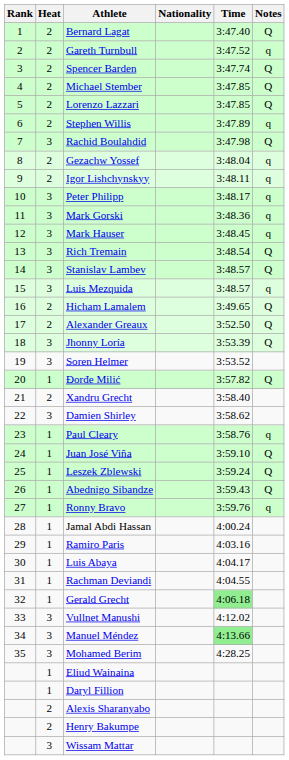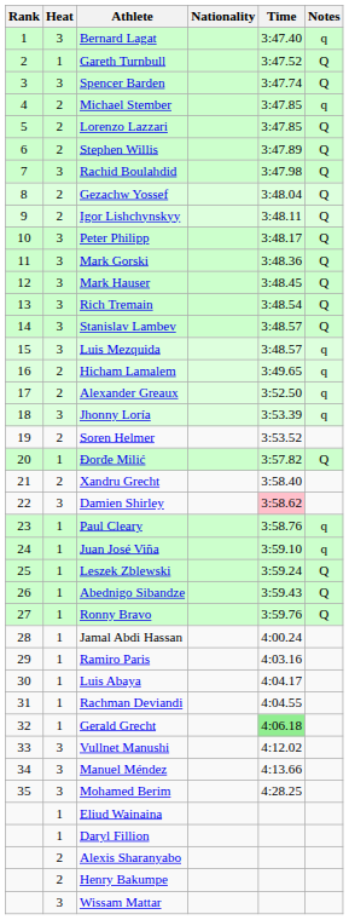 <table class="wikitable sortable" style="text-align:center;font-size:95%">
 <tr>
 <th>Rank</th>
 <th>Heat</th>
 <th>Athlete</th>
 <th>Nationality</th>
 <th>Time</th>
 <th>Notes</th>
 </tr>
 <tr bgcolor=ccffcc>
 <td>1</td>
-<td>2</td>
+<td>3</td>
 <td align="left"><a href='#'>Bernard Lagat</a></td>
 <td align=left></td>
 <td>3:47.40</td>
+<td>q</td>
+</tr>
+<tr bgcolor=ccffcc>
+<td>2</td>
+<td>1</td>
+<td align="left"><a href='#'>Gareth Turnbull</a></td>
+<td align=left></td>
+<td>3:47.52</td>
 <td>Q</td>
 </tr>
 <tr bgcolor=ccffcc>
-<td>2</td>
-<td>2</td>
-<td align="left"><a href='#'>Gareth Turnbull</a></td>
-<td align=left></td>
-<td>3:47.52</td>
-<td>q</td>
-</tr>
-<tr bgcolor=ccffcc>
 <td>3</td>
-<td>2</td>
+<td>3</td>
 <td align="left"><a href='#'>Spencer Barden</a></td>
 <td align=left></td>
 <td>3:47.74</td>
 <td>Q</td>
 </tr>
 <tr bgcolor=ccffcc>
 <td>4</td>
 <td>2</td>
 <td align="left"><a href='#'>Michael Stember</a></td>
 <td align=left></td>
 <td>3:47.85</td>
-<td>Q</td>
+<td>q</td>
 </tr>
 <tr bgcolor=ccffcc>
 <td>5</td>
 <td>2</td>
 <td align="left"><a href='#'>Lorenzo Lazzari</a></td>
 <td align=left></td>
 <td>3:47.85</td>
 <td>Q</td>
 </tr>
 <tr bgcolor=ccffcc>
 <td>6</td>
 <td>2</td>
 <td align="left"><a href='#'>Stephen Willis</a></td>
 <td align=left></td>
 <td>3:47.89</td>
-<td>q</td>
+<td>Q</td>
 </tr>
 <tr bgcolor=ccffcc>
 <td>7</td>
 <td>3</td>
 <td align="left"><a href='#'>Rachid Boulahdid</a></td>
 <td align=left></td>
 <td>3:47.98</td>
 <td>Q</td>
 </tr>
 <tr bgcolor=ddffdd>
 <td>8</td>
 <td>2</td>
 <td align="left"><a href='#'>Gezachw Yossef</a></td>
 <td align=left></td>
 <td>3:48.04</td>
-<td>q</td>
+<td>Q</td>
 </tr>
 <tr bgcolor=ddffdd>
 <td>9</td>
 <td>2</td>
 <td align="left"><a href='#'>Igor Lishchynskyy</a></td>
 <td align=left></td>
 <td>3:48.11</td>
-<td>q</td>
+<td>Q</td>
 </tr>
 <tr bgcolor=ccffcc>
 <td>10</td>
 <td>3</td>
 <td align="left"><a href='#'>Peter Philipp</a></td>
 <td align=left></td>
 <td>3:48.17</td>
-<td>q</td>
+<td>Q</td>
 </tr>
 <tr bgcolor=ccffcc>
 <td>11</td>
 <td>3</td>
 <td align="left"><a href='#'>Mark Gorski</a></td>
 <td align=left></td>
 <td>3:48.36</td>
-<td>q</td>
+<td>Q</td>
 </tr>
 <tr bgcolor=ccffcc>
 <td>12</td>
 <td>3</td>
 <td align="left"><a href='#'>Mark Hauser</a></td>
 <td align=left></td>
 <td>3:48.45</td>
-<td>q</td>
+<td>Q</td>
 </tr>
 <tr bgcolor=ccffcc>
 <td>13</td>
 <td>3</td>
 <td align="left"><a href='#'>Rich Tremain</a></td>
 <td align=left></td>
 <td>3:48.54</td>
 <td>Q</td>
 </tr>
 <tr bgcolor=ccffcc>
 <td>14</td>
 <td>3</td>
 <td align="left"><a href='#'>Stanislav Lambev</a></td>
 <td align=left></td>
 <td>3:48.57</td>
 <td>Q</td>
 </tr>
 <tr bgcolor=ddffdd>
 <td>15</td>
 <td>3</td>
 <td align="left"><a href='#'>Luis Mezquida</a></td>
 <td align=left></td>
 <td>3:48.57</td>
 <td>q</td>
 </tr>
 <tr bgcolor=ddffdd>
 <td>16</td>
 <td>2</td>
 <td align="left"><a href='#'>Hicham Lamalem</a></td>
 <td align=left></td>
 <td>3:49.65</td>
-<td>Q</td>
+<td>q</td>
 </tr>
 <tr bgcolor=ddffdd>
 <td>17</td>
 <td>2</td>
 <td align="left"><a href='#'>Alexander Greaux</a></td>
 <td align=left></td>
 <td>3:52.50</td>
-<td>Q</td>
+<td>q</td>
 </tr>
 <tr bgcolor=ddffdd>
 <td>18</td>
 <td>3</td>
 <td align="left"><a href='#'>Jhonny Loría</a></td>
 <td align=left></td>
 <td>3:53.39</td>
-<td>Q</td>
+<td>q</td>
 </tr>
 <tr>
 <td>19</td>
-<td>3</td>
+<td>2</td>
 <td align="left"><a href='#'>Soren Helmer</a></td>
 <td align=left></td>
 <td>3:53.52</td>
 <td></td>
 </tr>
 <tr bgcolor=ccffcc>
 <td>20</td>
 <td>1</td>
 <td align="left"><a href='#'>Đorđe Milić</a></td>
 <td align=left></td>
 <td>3:57.82</td>
 <td>Q</td>
 </tr>
 <tr>
 <td>21</td>
 <td>2</td>
 <td align="left"><a href='#'>Xandru Grecht</a></td>
 <td align=left></td>
 <td>3:58.40</td>
 <td></td>
 </tr>
 <tr>
 <td>22</td>
 <td>3</td>
 <td align="left"><a href='#'>Damien Shirley</a></td>
 <td align=left></td>
-<td>3:58.62</td>
+<td style="background: pink;">3:58.62</td>
 <td></td>
 </tr>
 <tr bgcolor=ccffcc>
 <td>23</td>
 <td>1</td>
 <td align="left"><a href='#'>Paul Cleary</a></td>
 <td align=left></td>
 <td>3:58.76</td>
 <td>q</td>
 </tr>
 <tr bgcolor=ccffcc>
 <td>24</td>
 <td>1</td>
 <td align="left"><a href='#'>Juan José Viña</a></td>
 <td align=left></td>
 <td>3:59.10</td>
-<td>Q</td>
+<td>q</td>
 </tr>
 <tr bgcolor=ccffcc>
 <td>25</td>
 <td>1</td>
 <td align="left"><a href='#'>Leszek Zblewski</a></td>
 <td align=left></td>
 <td>3:59.24</td>
 <td>Q</td>
 </tr>
 <tr bgcolor=ccffcc>
 <td>26</td>
 <td>1</td>
 <td align="left"><a href='#'>Abednigo Sibandze</a></td>
 <td align=left></td>
 <td>3:59.43</td>
 <td>Q</td>
 </tr>
 <tr bgcolor=ccffcc>
 <td>27</td>
 <td>1</td>
 <td align="left"><a href='#'>Ronny Bravo</a></td>
 <td align=left></td>
 <td>3:59.76</td>
-<td>q</td>
+<td>Q</td>
 </tr>
 <tr>
 <td>28</td>
 <td>1</td>
 <td align="left">Jamal Abdi Hassan</td>
 <td align=left></td>
 <td>4:00.24</td>
 <td></td>
 </tr>
 <tr>
 <td>29</td>
 <td>1</td>
 <td align="left"><a href='#'>Ramiro Paris</a></td>
 <td align=left></td>
 <td>4:03.16</td>
 <td></td>
 </tr>
 <tr>
 <td>30</td>
 <td>1</td>
 <td align="left"><a href='#'>Luis Abaya</a></td>
 <td align=left></td>
 <td>4:04.17</td>
 <td></td>
 </tr>
 <tr>
 <td>31</td>
 <td>1</td>
 <td align="left"><a href='#'>Rachman Deviandi</a></td>
 <td align=left></td>
 <td>4:04.55</td>
 <td></td>
 </tr>
 <tr>
 <td>32</td>
 <td>1</td>
 <td align="left"><a href='#'>Gerald Grecht</a></td>
 <td align=left></td>
 <td style="background: lightgreen;">4:06.18</td>
 <td></td>
 </tr>
 <tr>
 <td>33</td>
 <td>3</td>
 <td align="left"><a href='#'>Vullnet Manushi</a></td>
 <td align=left></td>
 <td>4:12.02</td>
 <td></td>
 </tr>
 <tr>
 <td>34</td>
 <td>3</td>
 <td align="left"><a href='#'>Manuel Méndez</a></td>
 <td align=left></td>
-<td style="background: lightgreen;">4:13.66</td>
+<td>4:13.66</td>
 <td></td>
 </tr>
 <tr>
 <td>35</td>
 <td>3</td>
 <td align="left"><a href='#'>Mohamed Berim</a></td>
 <td align=left></td>
 <td>4:28.25</td>
 <td></td>
 </tr>
 <tr>
 <td></td>
 <td>1</td>
 <td align="left"><a href='#'>Eliud Wainaina</a></td>
 <td align=left></td>
 <td></td>
 <td></td>
 </tr>
 <tr>
 <td></td>
 <td>1</td>
 <td align="left"><a href='#'>Daryl Fillion</a></td>
 <td align=left></td>
 <td></td>
 <td></td>
 </tr>
 <tr>
 <td></td>
 <td>2</td>
 <td align="left"><a href='#'>Alexis Sharanyabo</a></td>
 <td align=left></td>
 <td></td>
 <td></td>
 </tr>
 <tr>
 <td></td>
 <td>2</td>
 <td align="left"><a href='#'>Henry Bakumpe</a></td>
 <td align=left></td>
 <td></td>
 <td></td>
 </tr>
 <tr>
 <td></td>
 <td>3</td>
 <td align="left"><a href='#'>Wissam Mattar</a></td>
 <td align=left></td>
 <td></td>
 <td></td>
 </tr>
 </table>
